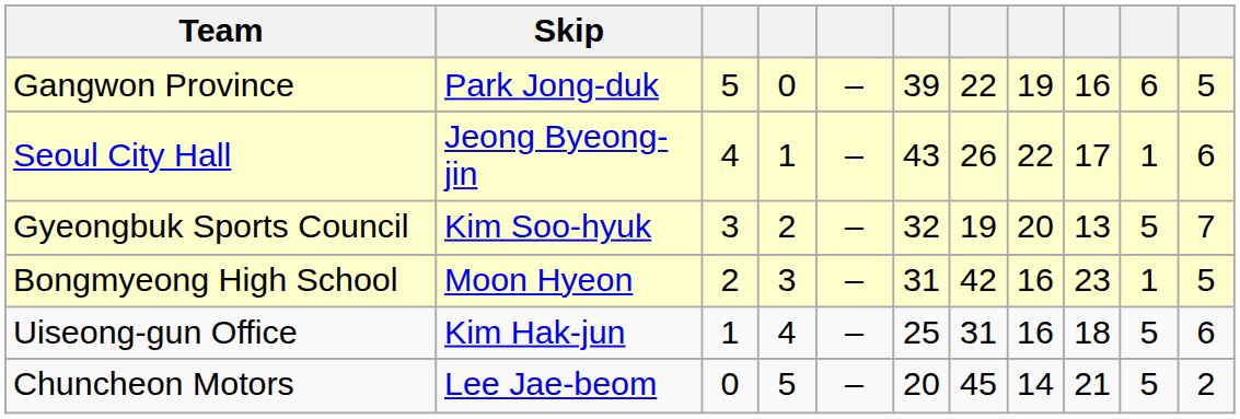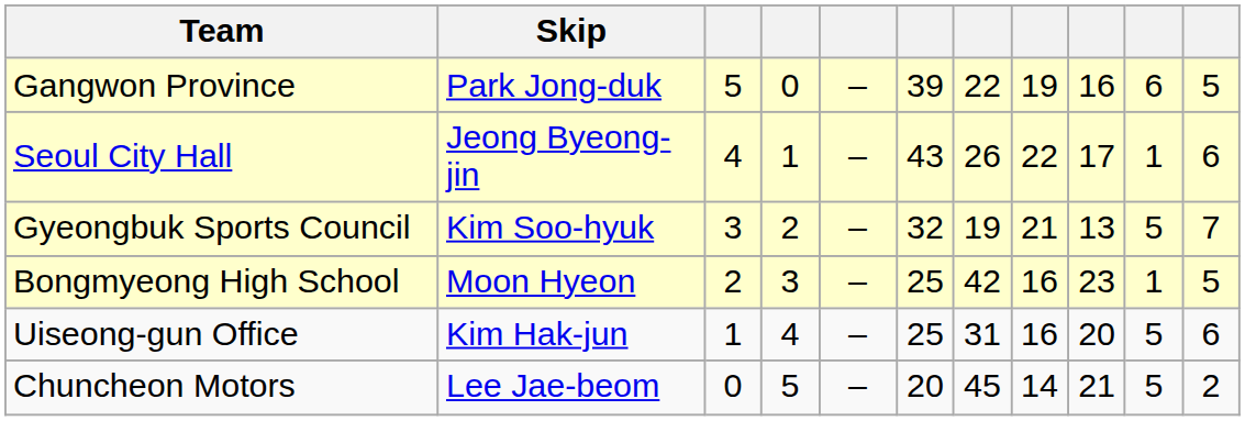 <table class=wikitable  style="text-align:center;">
 <tr>
 <th width=200>Team</th>
 <th width=120>Skip</th>
 <th width=20></th>
 <th width=20></th>
 <th width=30></th>
 <th width=20></th>
 <th width=20></th>
 <th width=20></th>
 <th width=20></th>
 <th width=20></th>
 <th width=20></th>
 </tr>
 <tr bgcolor=#ffffcc>
 <td style="text-align:left;"> Gangwon Province</td>
 <td style="text-align:left;"><a href='#'>Park Jong-duk</a></td>
 <td>5</td>
 <td>0</td>
 <td>–</td>
 <td>39</td>
 <td>22</td>
 <td>19</td>
 <td>16</td>
 <td>6</td>
 <td>5</td>
 </tr>
 <tr bgcolor=#ffffcc>
 <td style="text-align:left;"> <a href='#'>Seoul City Hall</a></td>
 <td style="text-align:left;"><a href='#'>Jeong Byeong-jin</a></td>
 <td>4</td>
 <td>1</td>
 <td>–</td>
 <td>43</td>
 <td>26</td>
 <td>22</td>
 <td>17</td>
 <td>1</td>
 <td>6</td>
 </tr>
 <tr bgcolor=#ffffcc>
 <td style="text-align:left;"> Gyeongbuk Sports Council</td>
 <td style="text-align:left;"><a href='#'>Kim Soo-hyuk</a></td>
 <td>3</td>
 <td>2</td>
 <td>–</td>
 <td>32</td>
 <td>19</td>
-<td>20</td>
+<td>21</td>
 <td>13</td>
 <td>5</td>
 <td>7</td>
 </tr>
 <tr bgcolor=#ffffcc>
 <td style="text-align:left;"> Bongmyeong High School</td>
 <td style="text-align:left;"><a href='#'>Moon Hyeon</a></td>
 <td>2</td>
 <td>3</td>
 <td>–</td>
-<td>31</td>
+<td>25</td>
 <td>42</td>
 <td>16</td>
 <td>23</td>
 <td>1</td>
 <td>5</td>
 </tr>
 <tr>
 <td style="text-align:left;"> Uiseong-gun Office</td>
 <td style="text-align:left;"><a href='#'>Kim Hak-jun</a></td>
 <td>1</td>
 <td>4</td>
 <td>–</td>
 <td>25</td>
 <td>31</td>
 <td>16</td>
-<td>18</td>
+<td>20</td>
 <td>5</td>
 <td>6</td>
 </tr>
 <tr>
 <td style="text-align:left;"> Chuncheon Motors</td>
 <td style="text-align:left;"><a href='#'>Lee Jae-beom</a></td>
 <td>0</td>
 <td>5</td>
 <td>–</td>
 <td>20</td>
 <td>45</td>
 <td>14</td>
 <td>21</td>
 <td>5</td>
 <td>2</td>
 </tr>
 </table>
